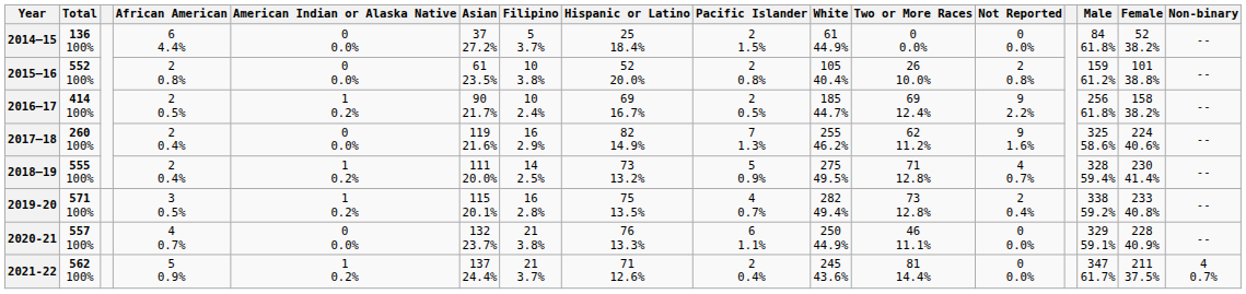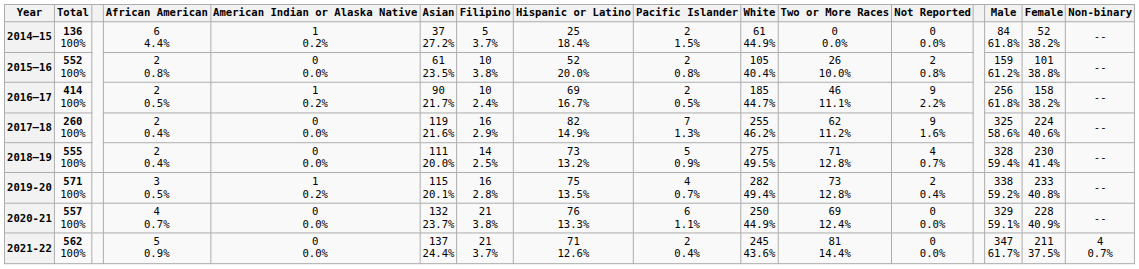 <table class="wikitable sortable" style="text-align:center;font-size:85%;">
 <tr>
 <th>Year</th>
 <th>Total</th>
 <th class="unsortable"> </th>
 <th>African American</th>
 <th>American Indian or Alaska Native</th>
 <th>Asian</th>
 <th>Filipino</th>
 <th>Hispanic or Latino</th>
 <th>Pacific Islander</th>
 <th>White</th>
 <th>Two or More Races</th>
 <th>Not Reported</th>
 <th class="unsortable"> </th>
 <th>Male</th>
 <th>Female</th>
 <th>Non-binary</th>
 </tr>
 <tr>
 <th>2014–15</th>
 <td><strong>136</strong><br>100%</td>
 <td rowspan=5> </td>
 <td>6<br>4.4%</td>
-<td>0<br>0.0%</td>
+<td>1<br>0.2%</td>
 <td>37<br>27.2%</td>
 <td>5<br>3.7%</td>
 <td>25<br>18.4%</td>
 <td>2<br>1.5%</td>
 <td>61<br>44.9%</td>
 <td>0<br>0.0%</td>
 <td>0<br>0.0%</td>
 <td rowspan=5> </td>
 <td>84<br>61.8%</td>
 <td>52<br>38.2%</td>
 <td>--</td>
 </tr>
 <tr>
 <th>2015–16</th>
 <td><strong>552</strong><br>100%</td>
 <td>2<br>0.8%</td>
 <td>0<br>0.0%</td>
 <td>61<br>23.5%</td>
 <td>10<br>3.8%</td>
 <td>52<br>20.0%</td>
 <td>2<br>0.8%</td>
 <td>105<br>40.4%</td>
 <td>26<br>10.0%</td>
 <td>2<br>0.8%</td>
 <td>159<br>61.2%</td>
 <td>101<br>38.8%</td>
 <td>--</td>
 </tr>
 <tr>
 <th>2016–17</th>
 <td><strong>414</strong><br>100%</td>
 <td>2<br>0.5%</td>
 <td>1<br>0.2%</td>
 <td>90<br>21.7%</td>
 <td>10<br>2.4%</td>
 <td>69<br>16.7%</td>
 <td>2<br>0.5%</td>
 <td>185<br>44.7%</td>
-<td>69<br>12.4%</td>
+<td>46<br>11.1%</td>
 <td>9<br>2.2%</td>
 <td>256<br>61.8%</td>
 <td>158<br>38.2%</td>
 <td>--</td>
 </tr>
 <tr>
 <th>2017–18</th>
 <td><strong>260</strong><br>100%</td>
 <td>2<br>0.4%</td>
 <td>0<br>0.0%</td>
 <td>119<br>21.6%</td>
 <td>16<br>2.9%</td>
 <td>82<br>14.9%</td>
 <td>7<br>1.3%</td>
 <td>255<br>46.2%</td>
 <td>62<br>11.2%</td>
 <td>9<br>1.6%</td>
 <td>325<br>58.6%</td>
 <td>224<br>40.6%</td>
 <td>--</td>
 </tr>
 <tr>
 <th>2018–19</th>
 <td><strong>555</strong><br>100%</td>
 <td>2<br>0.4%</td>
-<td>1<br>0.2%</td>
+<td>0<br>0.0%</td>
 <td>111<br>20.0%</td>
 <td>14<br>2.5%</td>
 <td>73<br>13.2%</td>
 <td>5<br>0.9%</td>
 <td>275<br>49.5%</td>
 <td>71<br>12.8%</td>
 <td>4<br>0.7%</td>
 <td>328<br>59.4%</td>
 <td>230<br>41.4%</td>
 <td>--</td>
 </tr>
 <tr>
 <th>2019-20</th>
 <td><strong>571</strong><br>100%</td>
 <td></td>
 <td>3<br>0.5%</td>
 <td>1<br>0.2%</td>
 <td>115<br>20.1%</td>
 <td>16<br>2.8%</td>
 <td>75<br>13.5%</td>
 <td>4<br>0.7%</td>
 <td>282<br>49.4%</td>
 <td>73<br>12.8%</td>
 <td>2<br>0.4%</td>
 <td></td>
 <td>338<br>59.2%</td>
 <td>233<br>40.8%</td>
 <td>--</td>
 </tr>
 <tr>
 <th>2020-21</th>
 <td><strong>557</strong><br>100%</td>
 <td></td>
 <td>4<br>0.7%</td>
 <td>0<br>0.0%</td>
 <td>132<br>23.7%</td>
 <td>21<br>3.8%</td>
 <td>76<br>13.3%</td>
 <td>6<br>1.1%</td>
 <td>250<br>44.9%</td>
-<td>46<br>11.1%</td>
+<td>69<br>12.4%</td>
 <td>0<br>0.0%</td>
 <td></td>
 <td>329<br>59.1%</td>
 <td>228<br>40.9%</td>
 <td>--</td>
 </tr>
 <tr>
 <th>2021-22</th>
 <td><strong>562</strong><br>100%</td>
 <td></td>
 <td>5<br>0.9%</td>
-<td>1<br>0.2%</td>
+<td>0<br>0.0%</td>
 <td>137<br>24.4%</td>
 <td>21<br>3.7%</td>
 <td>71<br>12.6%</td>
 <td>2<br>0.4%</td>
 <td>245<br>43.6%</td>
 <td>81<br>14.4%</td>
 <td>0<br>0.0%</td>
 <td></td>
 <td>347<br>61.7%</td>
 <td>211<br>37.5%</td>
 <td>4<br>0.7%</td>
 </tr>
 </table>
